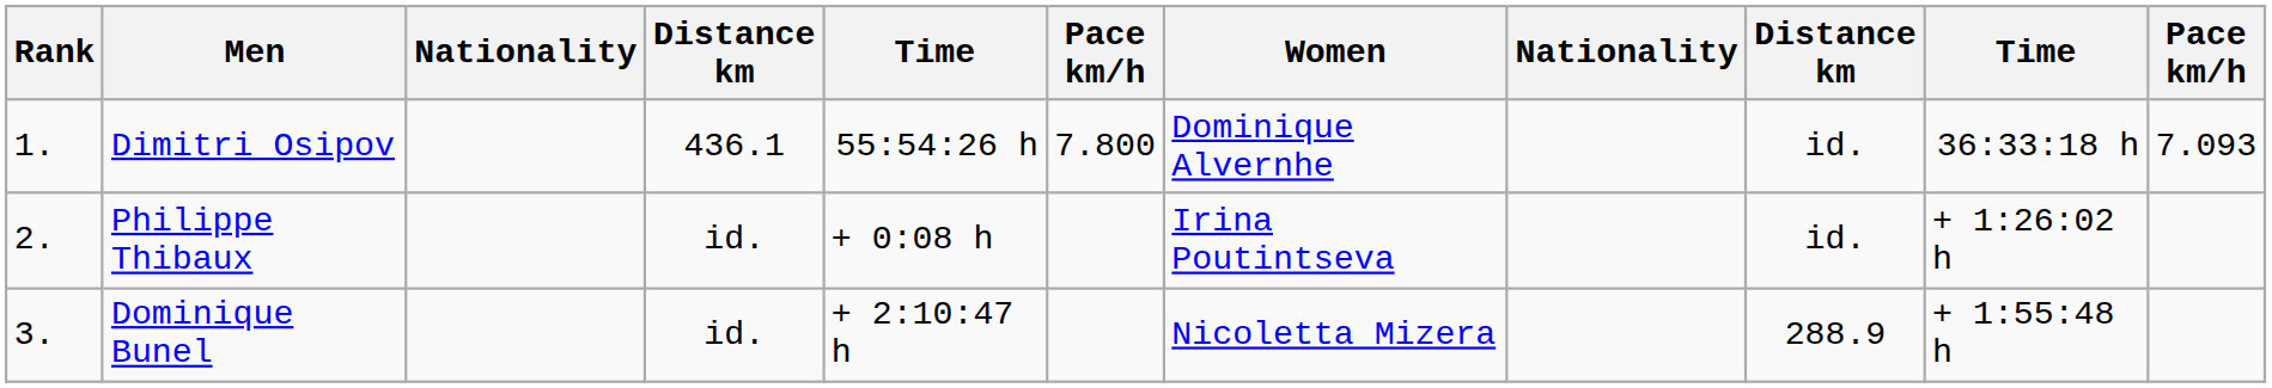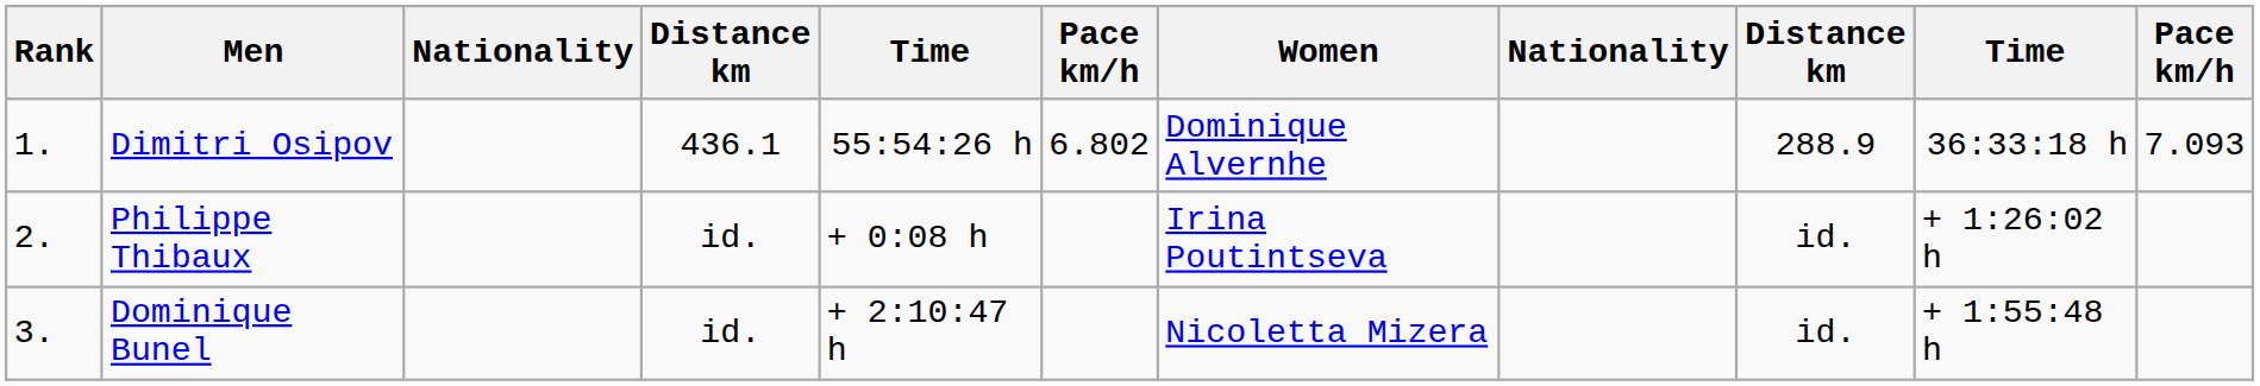 <table class="wikitable sortable" BORDER="1" CELLSPACING="0">
 <tr ---->
 <th>Rank</th>
 <th>Men</th>
 <th>Nationality</th>
 <th>Distance<br> km</th>
 <th>Time</th>
 <th>Pace <br> km/h</th>
 <th>Women</th>
 <th>Nationality</th>
 <th>Distance <br> km</th>
 <th>Time</th>
 <th>Pace <br> km/h</th>
 </tr>
 <tr ---->
 <td>1.</td>
 <td><a href='#'>Dimitri Osipov</a></td>
 <td></td>
 <td style="text-align: center;">436.1</td>
 <td align="right">55:54:26 h</td>
-<td style="text-align: center;">7.800</td>
+<td style="text-align: center;">6.802</td>
 <td><a href='#'>Dominique Alvernhe</a></td>
 <td></td>
-<td style="text-align: center;">id.</td>
+<td style="text-align: center;">288.9</td>
 <td align="right">36:33:18 h</td>
 <td style="text-align: center;">7.093</td>
 </tr>
 <tr>
 <td>2.</td>
 <td><a href='#'>Philippe Thibaux</a></td>
 <td></td>
 <td style="text-align: center;">id.</td>
 <td>+ 0:08 h</td>
 <td></td>
 <td><a href='#'>Irina Poutintseva</a></td>
 <td></td>
 <td style="text-align: center;">id.</td>
 <td>+ 1:26:02 h</td>
 <td></td>
 </tr>
 <tr>
 <td>3.</td>
 <td><a href='#'>Dominique Bunel</a></td>
 <td></td>
 <td style="text-align: center;">id.</td>
 <td>+ 2:10:47 h</td>
 <td></td>
 <td><a href='#'>Nicoletta Mizera</a></td>
 <td></td>
-<td style="text-align: center;">288.9</td>
+<td style="text-align: center;">id.</td>
 <td>+ 1:55:48 h</td>
 <td></td>
 </tr>
 </table>
